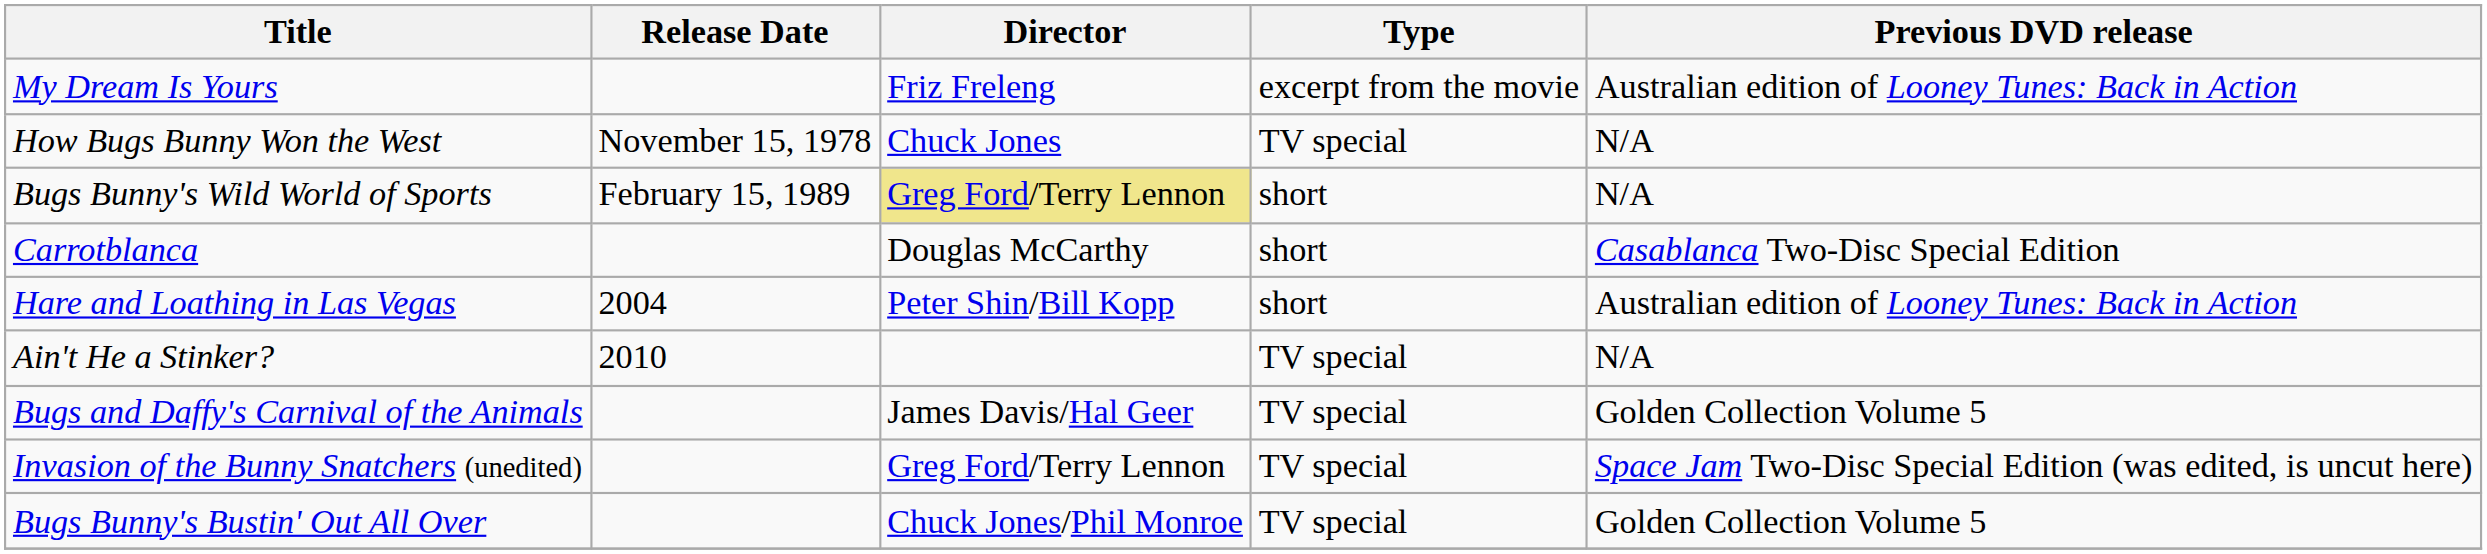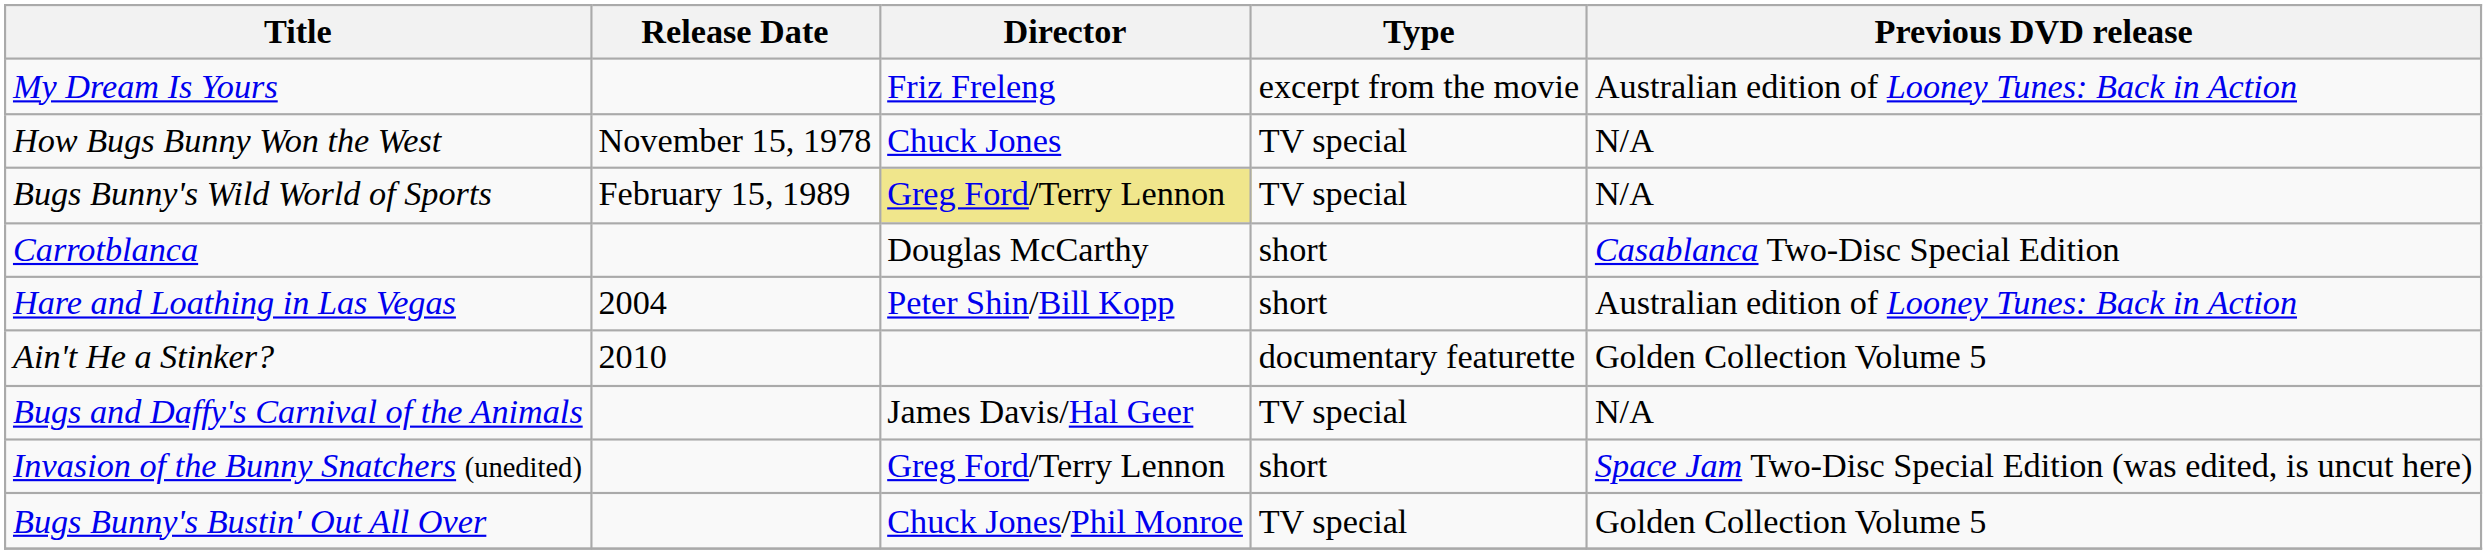 <table class="wikitable sortable">
 <tr>
 <th>Title</th>
 <th>Release Date</th>
 <th>Director</th>
 <th>Type</th>
 <th>Previous DVD release</th>
 </tr>
 <tr>
 <td><em><a href='#'>My Dream Is Yours</a></em></td>
 <td></td>
 <td><a href='#'>Friz Freleng</a></td>
 <td>excerpt from the movie</td>
 <td>Australian edition of <em><a href='#'>Looney Tunes: Back in Action</a></em></td>
 </tr>
 <tr>
 <td><em>How Bugs Bunny Won the West</em></td>
 <td>November 15, 1978</td>
 <td><a href='#'>Chuck Jones</a></td>
 <td>TV special</td>
 <td>N/A</td>
 </tr>
 <tr>
 <td><em>Bugs Bunny's Wild World of Sports</em></td>
 <td>February 15, 1989</td>
 <td style="background: khaki;"><a href='#'>Greg Ford</a>/Terry Lennon</td>
-<td>short</td>
+<td>TV special</td>
 <td>N/A</td>
 </tr>
 <tr>
 <td><em><a href='#'>Carrotblanca</a></em></td>
 <td></td>
 <td>Douglas McCarthy</td>
 <td>short</td>
 <td><em><a href='#'>Casablanca</a></em> Two-Disc Special Edition</td>
 </tr>
 <tr>
 <td><em><a href='#'>Hare and Loathing in Las Vegas</a></em></td>
 <td>2004</td>
 <td><a href='#'>Peter Shin</a>/<a href='#'>Bill Kopp</a></td>
 <td>short</td>
 <td>Australian edition of <em><a href='#'>Looney Tunes: Back in Action</a></em></td>
 </tr>
 <tr>
 <td><em>Ain't He a Stinker?</em></td>
 <td>2010</td>
 <td></td>
-<td>TV special</td>
-<td>N/A</td>
+<td>documentary featurette</td>
+<td>Golden Collection Volume 5</td>
 </tr>
 <tr>
 <td><em><a href='#'>Bugs and Daffy's Carnival of the Animals</a></em></td>
 <td></td>
 <td>James Davis/<a href='#'>Hal Geer</a></td>
 <td>TV special</td>
-<td>Golden Collection Volume 5</td>
+<td>N/A</td>
 </tr>
 <tr>
 <td><em><a href='#'>Invasion of the Bunny Snatchers</a></em> <small>(unedited)</small></td>
 <td></td>
 <td><a href='#'>Greg Ford</a>/Terry Lennon</td>
-<td>TV special</td>
+<td>short</td>
 <td><em><a href='#'>Space Jam</a></em> Two-Disc Special Edition (was edited, is uncut here)</td>
 </tr>
 <tr>
 <td><em><a href='#'>Bugs Bunny's Bustin' Out All Over</a></em></td>
 <td></td>
 <td><a href='#'>Chuck Jones</a>/<a href='#'>Phil Monroe</a></td>
 <td>TV special</td>
 <td>Golden Collection Volume 5</td>
 </tr>
 <tr>
 </tr>
 </table>
